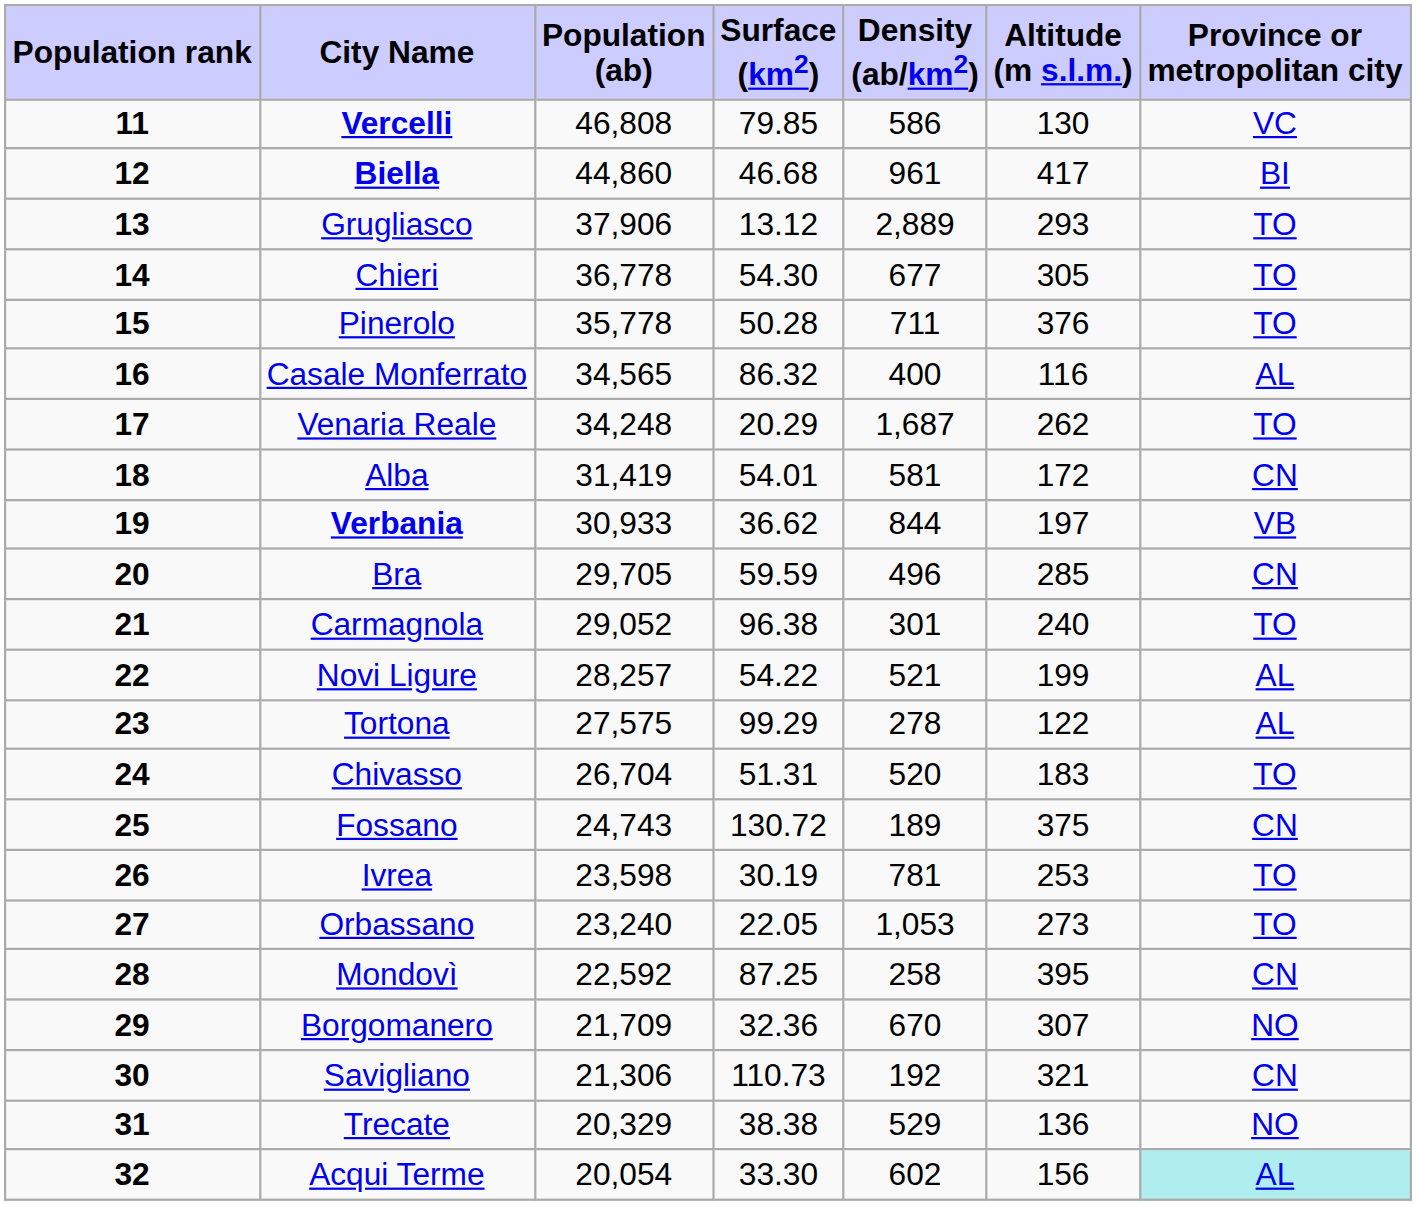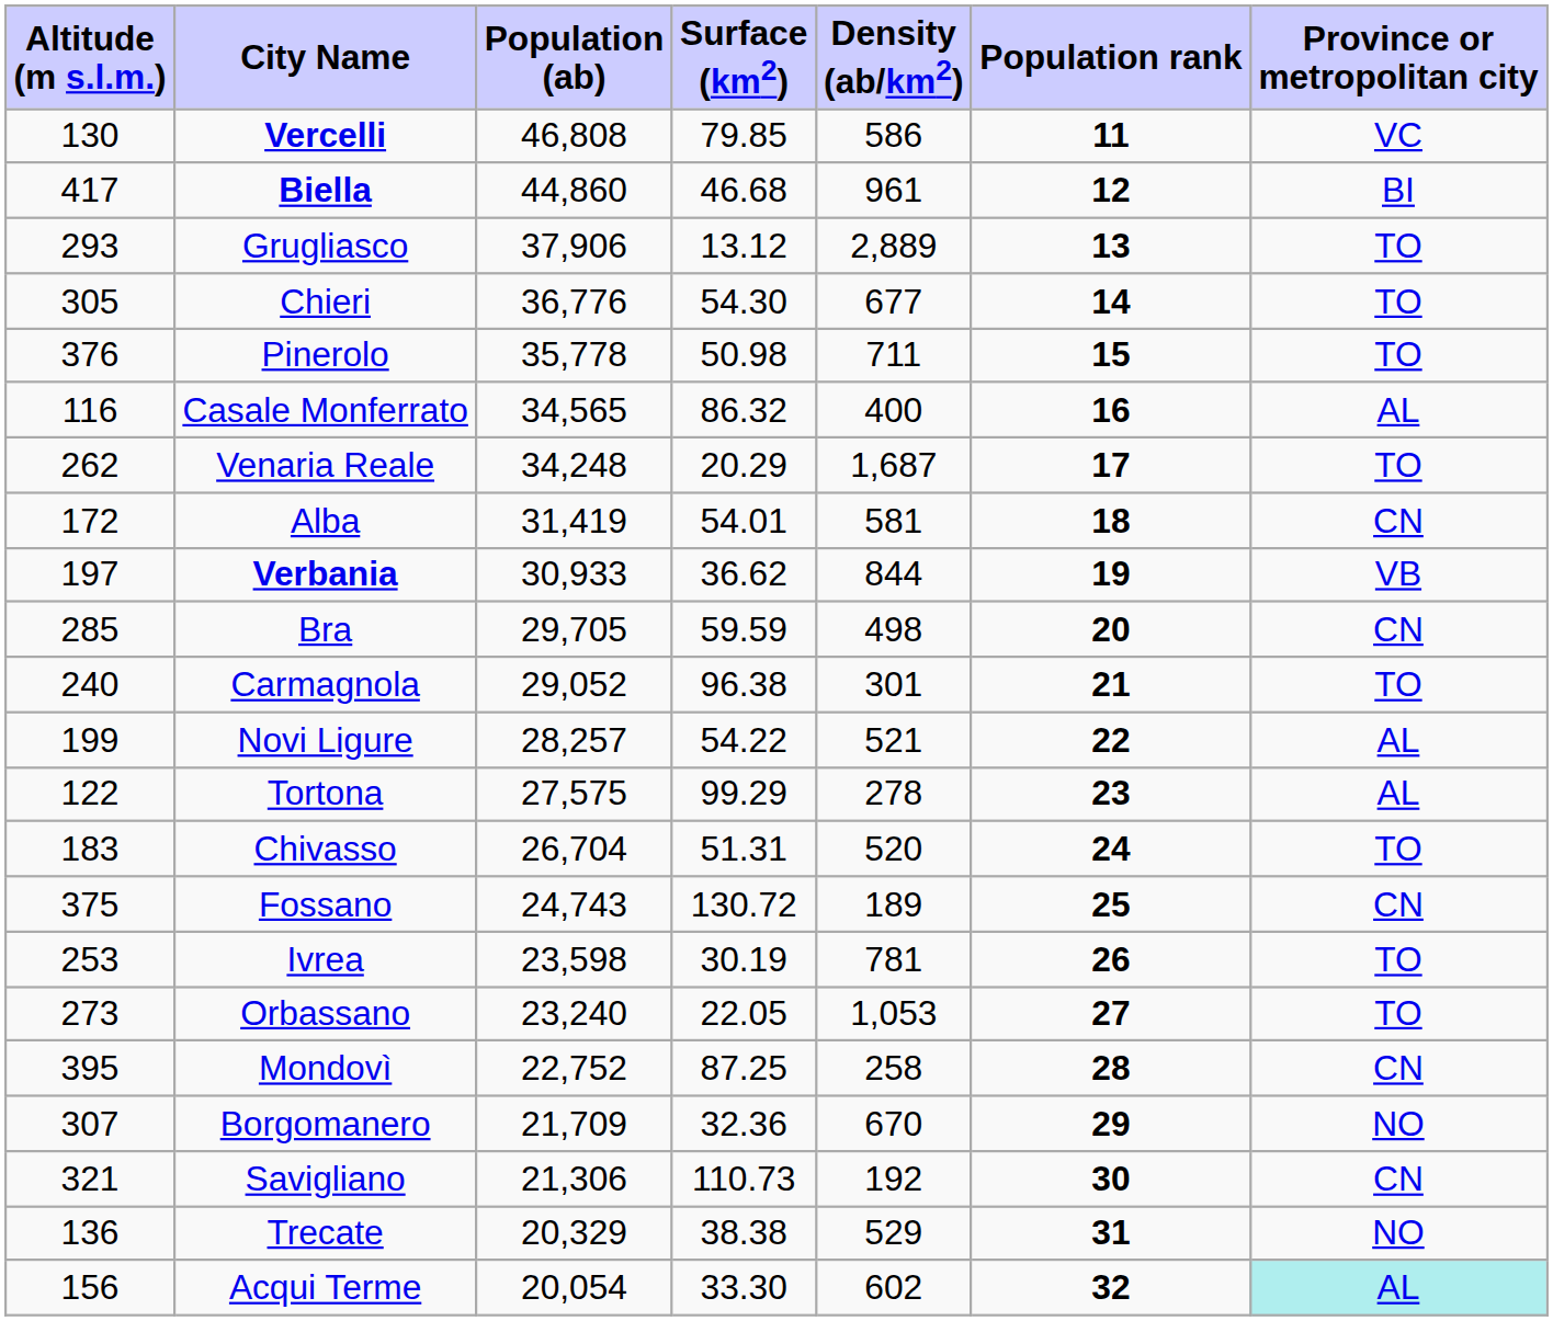 <table class="wikitable" style="text-align:center; font-size:90%;" class="wikitable sortable">
 <tr>
-<th style="background:#CCCCFF">Population rank</th>
+<th style="background:#CCCCFF">Altitude<br>(m <a href='#'>s.l.m.</a>)</th>
 <th style="background:#CCCCFF">City Name</th>
 <th style="background:#CCCCFF">Population<br>(ab)</th>
 <th style="background:#CCCCFF">Surface<br>(<a href='#'>km<sup>2</sup></a>)</th>
 <th style="background:#CCCCFF">Density<br>(ab/<a href='#'>km<sup>2</sup></a>)</th>
-<th style="background:#CCCCFF">Altitude<br>(m <a href='#'>s.l.m.</a>)</th>
+<th style="background:#CCCCFF">Population rank</th>
 <th style="background:#CCCCFF">Province or<br>metropolitan city</th>
 </tr>
 <tr>
-<td><strong>11</strong></td>
+<td>130</td>
 <td><strong><a href='#'>Vercelli</a></strong></td>
 <td>46,808</td>
 <td>79.85</td>
 <td>586</td>
-<td>130</td>
+<td><strong>11</strong></td>
 <td><a href='#'>VC</a></td>
 </tr>
 <tr>
-<td><strong>12</strong></td>
+<td>417</td>
 <td><strong><a href='#'>Biella</a></strong></td>
 <td>44,860</td>
 <td>46.68</td>
 <td>961</td>
-<td>417</td>
+<td><strong>12</strong></td>
 <td><a href='#'>BI</a></td>
 </tr>
 <tr>
-<td><strong>13</strong></td>
+<td>293</td>
 <td><a href='#'>Grugliasco</a></td>
 <td>37,906</td>
 <td>13.12</td>
 <td>2,889</td>
-<td>293</td>
+<td><strong>13</strong></td>
 <td><a href='#'>TO</a></td>
 </tr>
 <tr>
-<td><strong>14</strong></td>
+<td>305</td>
 <td><a href='#'>Chieri</a></td>
-<td>36,778</td>
+<td>36,776</td>
 <td>54.30</td>
 <td>677</td>
-<td>305</td>
+<td><strong>14</strong></td>
 <td><a href='#'>TO</a></td>
 </tr>
 <tr>
-<td><strong>15</strong></td>
+<td>376</td>
 <td><a href='#'>Pinerolo</a></td>
 <td>35,778</td>
-<td>50.28</td>
+<td>50.98</td>
 <td>711</td>
-<td>376</td>
+<td><strong>15</strong></td>
 <td><a href='#'>TO</a></td>
 </tr>
 <tr>
-<td><strong>16</strong></td>
+<td>116</td>
 <td><a href='#'>Casale Monferrato</a></td>
 <td>34,565</td>
 <td>86.32</td>
 <td>400</td>
-<td>116</td>
+<td><strong>16</strong></td>
 <td><a href='#'>AL</a></td>
 </tr>
 <tr>
-<td><strong>17</strong></td>
+<td>262</td>
 <td><a href='#'>Venaria Reale</a></td>
 <td>34,248</td>
 <td>20.29</td>
 <td>1,687</td>
-<td>262</td>
+<td><strong>17</strong></td>
 <td><a href='#'>TO</a></td>
 </tr>
 <tr>
-<td><strong>18</strong></td>
+<td>172</td>
 <td><a href='#'>Alba</a></td>
 <td>31,419</td>
 <td>54.01</td>
 <td>581</td>
-<td>172</td>
+<td><strong>18</strong></td>
 <td><a href='#'>CN</a></td>
 </tr>
 <tr>
-<td><strong>19</strong></td>
+<td>197</td>
 <td><strong><a href='#'>Verbania</a></strong></td>
 <td>30,933</td>
 <td>36.62</td>
 <td>844</td>
-<td>197</td>
+<td><strong>19</strong></td>
 <td><a href='#'>VB</a></td>
 </tr>
 <tr>
-<td><strong>20</strong></td>
+<td>285</td>
 <td><a href='#'>Bra</a></td>
 <td>29,705</td>
 <td>59.59</td>
-<td>496</td>
-<td>285</td>
+<td>498</td>
+<td><strong>20</strong></td>
 <td><a href='#'>CN</a></td>
 </tr>
 <tr>
-<td><strong>21</strong></td>
+<td>240</td>
 <td><a href='#'>Carmagnola</a></td>
 <td>29,052</td>
 <td>96.38</td>
 <td>301</td>
-<td>240</td>
+<td><strong>21</strong></td>
 <td><a href='#'>TO</a></td>
 </tr>
 <tr>
-<td><strong>22</strong></td>
+<td>199</td>
 <td><a href='#'>Novi Ligure</a></td>
 <td>28,257</td>
 <td>54.22</td>
 <td>521</td>
-<td>199</td>
+<td><strong>22</strong></td>
 <td><a href='#'>AL</a></td>
 </tr>
 <tr>
-<td><strong>23</strong></td>
+<td>122</td>
 <td><a href='#'>Tortona</a></td>
 <td>27,575</td>
 <td>99.29</td>
 <td>278</td>
-<td>122</td>
+<td><strong>23</strong></td>
 <td><a href='#'>AL</a></td>
 </tr>
 <tr>
-<td><strong>24</strong></td>
+<td>183</td>
 <td><a href='#'>Chivasso</a></td>
 <td>26,704</td>
 <td>51.31</td>
 <td>520</td>
-<td>183</td>
+<td><strong>24</strong></td>
 <td><a href='#'>TO</a></td>
 </tr>
 <tr>
-<td><strong>25</strong></td>
+<td>375</td>
 <td><a href='#'>Fossano</a></td>
 <td>24,743</td>
 <td>130.72</td>
 <td>189</td>
-<td>375</td>
+<td><strong>25</strong></td>
 <td><a href='#'>CN</a></td>
 </tr>
 <tr>
-<td><strong>26</strong></td>
+<td>253</td>
 <td><a href='#'>Ivrea</a></td>
 <td>23,598</td>
 <td>30.19</td>
 <td>781</td>
-<td>253</td>
+<td><strong>26</strong></td>
 <td><a href='#'>TO</a></td>
 </tr>
 <tr>
-<td><strong>27</strong></td>
+<td>273</td>
 <td><a href='#'>Orbassano</a></td>
 <td>23,240</td>
 <td>22.05</td>
 <td>1,053</td>
-<td>273</td>
+<td><strong>27</strong></td>
 <td><a href='#'>TO</a></td>
 </tr>
 <tr>
-<td><strong>28</strong></td>
+<td>395</td>
 <td><a href='#'>Mondovì</a></td>
-<td>22,592</td>
+<td>22,752</td>
 <td>87.25</td>
 <td>258</td>
-<td>395</td>
+<td><strong>28</strong></td>
 <td><a href='#'>CN</a></td>
 </tr>
 <tr>
-<td><strong>29</strong></td>
+<td>307</td>
 <td><a href='#'>Borgomanero</a></td>
 <td>21,709</td>
 <td>32.36</td>
 <td>670</td>
-<td>307</td>
+<td><strong>29</strong></td>
 <td><a href='#'>NO</a></td>
 </tr>
 <tr>
-<td><strong>30</strong></td>
+<td>321</td>
 <td><a href='#'>Savigliano</a></td>
 <td>21,306</td>
 <td>110.73</td>
 <td>192</td>
-<td>321</td>
+<td><strong>30</strong></td>
 <td><a href='#'>CN</a></td>
 </tr>
 <tr>
-<td><strong>31</strong></td>
+<td>136</td>
 <td><a href='#'>Trecate</a></td>
 <td>20,329</td>
 <td>38.38</td>
 <td>529</td>
-<td>136</td>
+<td><strong>31</strong></td>
 <td><a href='#'>NO</a></td>
 </tr>
 <tr>
-<td><strong>32</strong></td>
+<td>156</td>
 <td><a href='#'>Acqui Terme</a></td>
 <td>20,054</td>
 <td>33.30</td>
 <td>602</td>
-<td>156</td>
+<td><strong>32</strong></td>
 <td style="background: paleturquoise;"><a href='#'>AL</a></td>
 </tr>
 </table>
